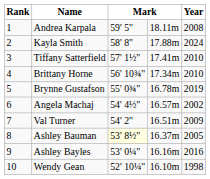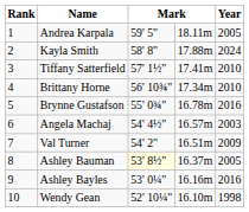 <table class="wikitable">
 <tr>
 <th style="background:white">Rank</th>
 <th style="background:white">Name</th>
 <th colspan="2" style="background:white">Mark</th>
 <th style="background:white">Year</th>
 </tr>
 <tr>
 <td>1</td>
 <td>Andrea Karpala</td>
 <td>59' 5"</td>
 <td>18.11m</td>
-<td>2008</td>
+<td>2005</td>
 </tr>
 <tr>
 <td>2</td>
 <td>Kayla Smith</td>
 <td>58' 8"</td>
 <td>17.88m</td>
 <td>2024</td>
 </tr>
 <tr>
 <td>3</td>
 <td>Tiffany Satterfield</td>
 <td>57' 1½"</td>
 <td>17.41m</td>
 <td>2010</td>
 </tr>
 <tr>
 <td>4</td>
 <td>Brittany Horne</td>
 <td>56' 10¾"</td>
 <td>17.34m</td>
 <td>2010</td>
 </tr>
 <tr>
 <td>5</td>
 <td>Brynne Gustafson</td>
 <td>55' 0¾"</td>
 <td>16.78m</td>
-<td>2019</td>
+<td>2016</td>
 </tr>
 <tr>
 <td>6</td>
 <td>Angela Machaj</td>
 <td>54' 4½"</td>
 <td>16.57m</td>
-<td>2002</td>
+<td>2003</td>
 </tr>
 <tr>
 <td>7</td>
 <td>Val Turner</td>
 <td>54' 2"</td>
 <td>16.51m</td>
 <td>2009</td>
 </tr>
 <tr>
 <td>8</td>
 <td>Ashley Bauman</td>
 <td style="background: lightyellow;">53' 8½"</td>
 <td>16.37m</td>
 <td>2005</td>
 </tr>
 <tr>
 <td>9</td>
 <td>Ashley Bayles</td>
 <td>53' 0¼"</td>
 <td>16.16m</td>
 <td>2016</td>
 </tr>
 <tr>
 <td>10</td>
 <td>Wendy Gean</td>
 <td>52' 10¼"</td>
 <td>16.10m</td>
 <td>1998</td>
 </tr>
 </table>
